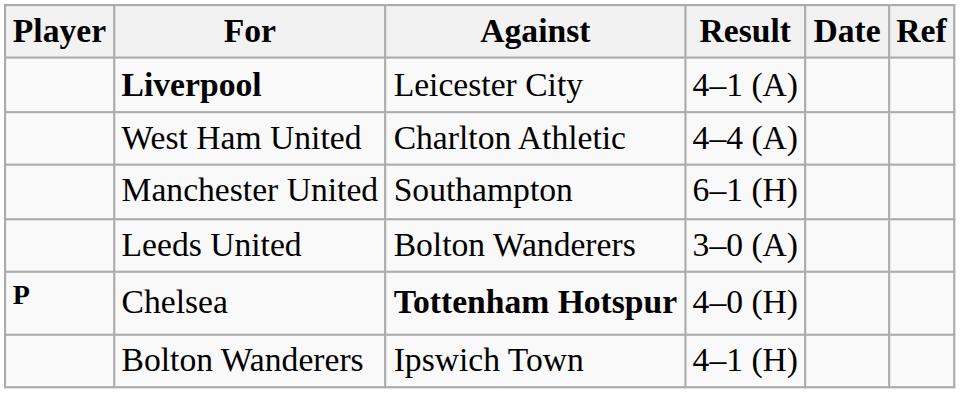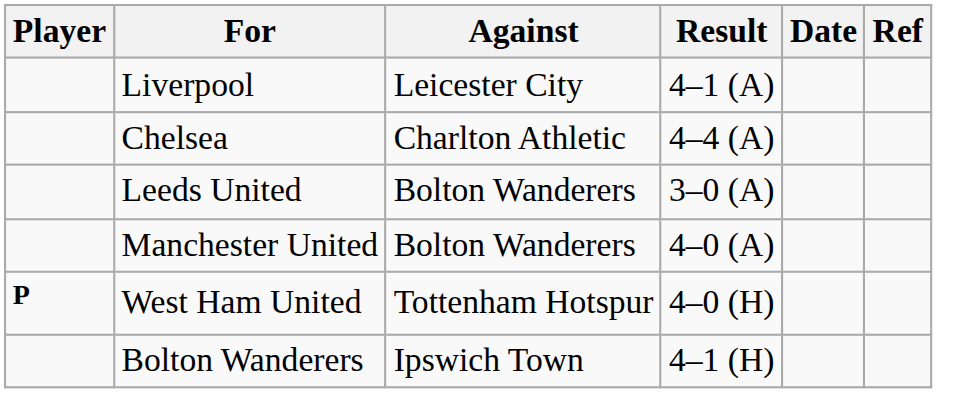 <table class="wikitable">
 <tr>
 <th>Player</th>
 <th>For</th>
 <th>Against</th>
 <th style="text-align:center">Result</th>
 <th>Date</th>
 <th>Ref</th>
 </tr>
 <tr>
 <td> </td>
-<td><strong>Liverpool</strong></td>
+<td>Liverpool</td>
 <td>Leicester City</td>
 <td>4–1 (A)</td>
 <td></td>
 <td></td>
 </tr>
 <tr>
 <td> </td>
-<td>West Ham United</td>
+<td>Chelsea</td>
 <td>Charlton Athletic</td>
 <td>4–4 (A)</td>
-<td></td>
-<td></td>
-</tr>
-<tr>
-<td> </td>
-<td>Manchester United</td>
-<td>Southampton</td>
-<td>6–1 (H)</td>
 <td></td>
 <td></td>
 </tr>
 <tr>
 <td> </td>
 <td>Leeds United</td>
 <td>Bolton Wanderers</td>
 <td>3–0 (A)</td>
 <td></td>
 <td></td>
 </tr>
 <tr>
+<td> </td>
+<td>Manchester United</td>
+<td>Bolton Wanderers</td>
+<td>4–0 (A)</td>
+<td></td>
+<td></td>
+</tr>
+<tr>
 <td><strong> <sup>P</sup></strong></td>
-<td>Chelsea</td>
-<td><strong>Tottenham Hotspur</strong></td>
+<td>West Ham United</td>
+<td>Tottenham Hotspur</td>
 <td>4–0 (H)</td>
 <td></td>
 <td></td>
 </tr>
 <tr>
 <td> </td>
 <td>Bolton Wanderers</td>
 <td>Ipswich Town</td>
 <td>4–1 (H)</td>
 <td></td>
 <td></td>
 </tr>
 </table>
